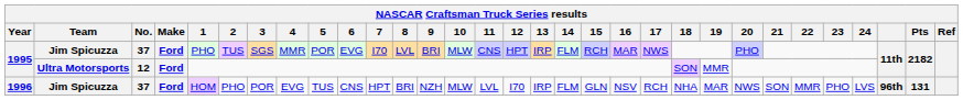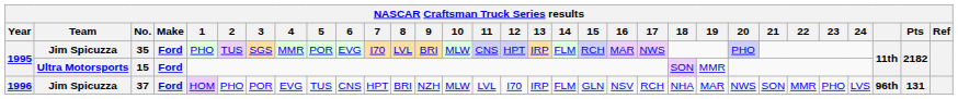 <table class="wikitable" style="text-align:center; font-size:75%">
 <tr>
 <th colspan=45><a href='#'>NASCAR</a> <a href='#'>Craftsman Truck Series</a> results</th>
 </tr>
 <tr>
 <th>Year</th>
 <th>Team</th>
 <th>No.</th>
 <th>Make</th>
 <th>1</th>
 <th>2</th>
 <th>3</th>
 <th>4</th>
 <th>5</th>
 <th>6</th>
 <th>7</th>
 <th>8</th>
 <th>9</th>
 <th>10</th>
 <th>11</th>
 <th>12</th>
 <th>13</th>
 <th>14</th>
 <th>15</th>
 <th>16</th>
 <th>17</th>
 <th>18</th>
 <th>19</th>
 <th>20</th>
 <th>21</th>
 <th>22</th>
 <th>23</th>
 <th>24</th>
 <th></th>
 <th>Pts</th>
 <th>Ref</th>
 </tr>
 <tr>
 <th rowspan=2><a href='#'>1995</a></th>
 <th>Jim Spicuzza</th>
-<th>37</th>
+<th>35</th>
 <th><a href='#'>Ford</a></th>
 <td style="background:#DFFFDF;"><a href='#'>PHO</a><br></td>
 <td style="background:#EFCFFF;"><a href='#'>TUS</a><br></td>
 <td style="background:#FFDF9F;"><a href='#'>SGS</a><br></td>
 <td style="background:#DFFFDF;"><a href='#'>MMR</a><br></td>
 <td style="background:#DFFFDF;"><a href='#'>POR</a><br></td>
 <td style="background:#DFFFDF;"><a href='#'>EVG</a><br></td>
 <td style="background:#FFDF9F;"><a href='#'>I70</a><br></td>
 <td style="background:#FFDF9F;"><a href='#'>LVL</a><br></td>
 <td style="background:#FFDF9F;"><a href='#'>BRI</a><br></td>
 <td style="background:#DFFFDF;"><a href='#'>MLW</a><br></td>
 <td style="background:#CFCFFF;"><a href='#'>CNS</a><br></td>
 <td style="background:#CFCFFF;"><a href='#'>HPT</a><br></td>
 <td style="background:#FFDF9F;"><a href='#'>IRP</a><br></td>
 <td style="background:#DFFFDF;"><a href='#'>FLM</a><br></td>
 <td style="background:#CFCFFF;"><a href='#'>RCH</a><br></td>
 <td style="background:#EFCFFF;"><a href='#'>MAR</a><br></td>
 <td style="background:#EFCFFF;"><a href='#'>NWS</a><br></td>
 <td colspan=2></td>
 <td style="background:#CFCFFF;"><a href='#'>PHO</a><br></td>
 <td colspan=4></td>
 <th rowspan=2>11th</th>
 <th rowspan=2>2182</th>
 <th rowspan=2></th>
 </tr>
 <tr>
 <th><a href='#'>Ultra Motorsports</a></th>
-<th>12</th>
+<th>15</th>
 <th><a href='#'>Ford</a></th>
 <td colspan=17></td>
 <td style="background:#EFCFFF;"><a href='#'>SON</a><br></td>
 <td><a href='#'>MMR</a></td>
 <td colspan=5></td>
 </tr>
 <tr>
 <th><a href='#'>1996</a></th>
 <th>Jim Spicuzza</th>
 <th>37</th>
 <th><a href='#'>Ford</a></th>
 <td style="background:#EFCFFF;"><a href='#'>HOM</a><br></td>
 <td><a href='#'>PHO</a></td>
 <td><a href='#'>POR</a></td>
 <td><a href='#'>EVG</a></td>
 <td><a href='#'>TUS</a></td>
 <td><a href='#'>CNS</a></td>
 <td><a href='#'>HPT</a></td>
 <td><a href='#'>BRI</a></td>
 <td><a href='#'>NZH</a></td>
 <td><a href='#'>MLW</a></td>
 <td><a href='#'>LVL</a></td>
 <td><a href='#'>I70</a></td>
 <td><a href='#'>IRP</a></td>
 <td><a href='#'>FLM</a></td>
 <td><a href='#'>GLN</a></td>
 <td><a href='#'>NSV</a></td>
 <td><a href='#'>RCH</a></td>
 <td><a href='#'>NHA</a></td>
 <td><a href='#'>MAR</a></td>
 <td><a href='#'>NWS</a></td>
 <td><a href='#'>SON</a></td>
 <td><a href='#'>MMR</a></td>
 <td><a href='#'>PHO</a></td>
 <td><a href='#'>LVS</a></td>
 <th>96th</th>
 <th>131</th>
 <th></th>
 </tr>
 </table>
